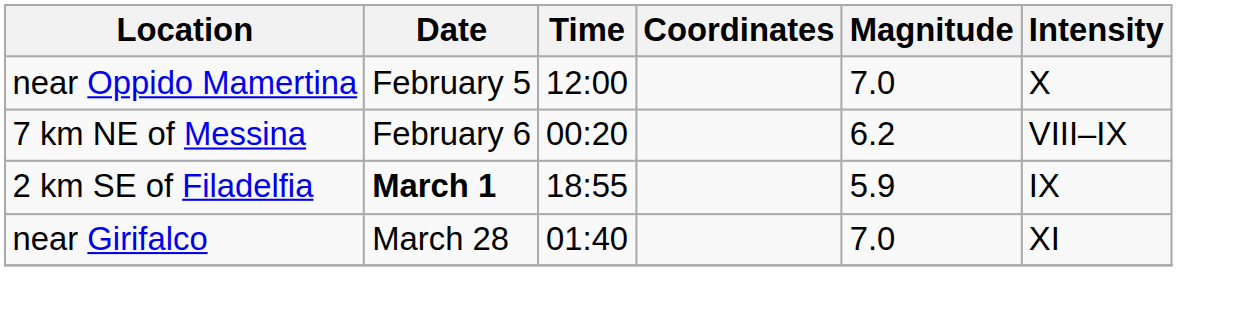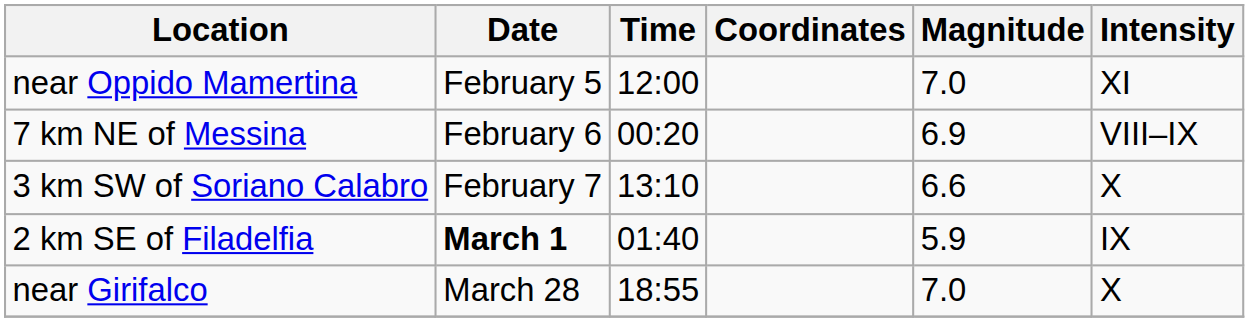 <table class=wikitable>
 <tr>
 <th>Location</th>
 <th>Date</th>
 <th>Time</th>
 <th>Coordinates</th>
 <th>Magnitude</th>
 <th>Intensity</th>
 </tr>
 <tr>
 <td>near <a href='#'>Oppido Mamertina</a></td>
 <td>February 5</td>
 <td>12:00</td>
 <td></td>
 <td>7.0</td>
-<td>X</td>
+<td>XI</td>
 </tr>
 <tr>
 <td>7 km NE of <a href='#'>Messina</a></td>
 <td>February 6</td>
 <td>00:20</td>
 <td></td>
-<td>6.2</td>
+<td>6.9</td>
 <td>VIII–IX</td>
+</tr>
+<tr>
+<td>3 km SW of <a href='#'>Soriano Calabro</a></td>
+<td>February 7</td>
+<td>13:10</td>
+<td></td>
+<td>6.6</td>
+<td>X</td>
 </tr>
 <tr>
 <td>2 km SE of <a href='#'>Filadelfia</a></td>
 <td><strong>March 1</strong></td>
-<td>18:55</td>
+<td>01:40</td>
 <td></td>
 <td>5.9</td>
 <td>IX</td>
 </tr>
 <tr>
 <td>near <a href='#'>Girifalco</a></td>
 <td>March 28</td>
-<td>01:40</td>
+<td>18:55</td>
 <td></td>
 <td>7.0</td>
-<td>XI</td>
+<td>X</td>
 </tr>
 <tr>
 </tr>
 </table>
